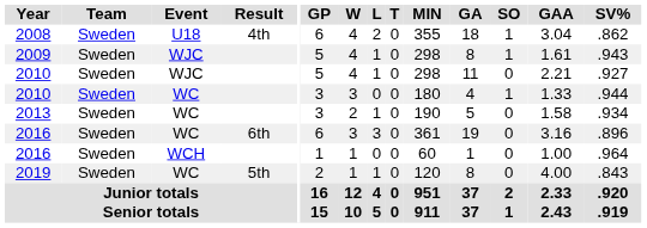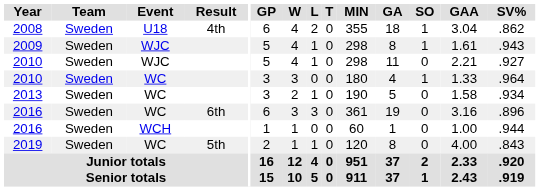 <table border="0" cellpadding="1" cellspacing="0" ID="Table3" style="text-align:center; width:40em">
 <tr bgcolor="#e0e0e0">
 <th>Year</th>
 <th>Team</th>
 <th>Event</th>
 <th>Result</th>
 <th rowspan="99" bgcolor="#ffffff"></th>
 <th>GP</th>
 <th>W</th>
 <th>L</th>
 <th>T</th>
 <th>MIN</th>
 <th>GA</th>
 <th>SO</th>
 <th>GAA</th>
 <th>SV%</th>
 </tr>
 <tr>
 <td><a href='#'>2008</a></td>
 <td><a href='#'>Sweden</a></td>
 <td><a href='#'>U18</a></td>
 <td>4th</td>
 <td>6</td>
 <td>4</td>
 <td>2</td>
 <td>0</td>
 <td>355</td>
 <td>18</td>
 <td>1</td>
 <td>3.04</td>
 <td>.862</td>
 </tr>
 <tr bgcolor="#f0f0f0">
 <td><a href='#'>2009</a></td>
 <td>Sweden</td>
 <td><a href='#'>WJC</a></td>
 <td></td>
 <td>5</td>
 <td>4</td>
 <td>1</td>
 <td>0</td>
 <td>298</td>
 <td>8</td>
 <td>1</td>
 <td>1.61</td>
 <td>.943</td>
 </tr>
 <tr>
 <td><a href='#'>2010</a></td>
 <td>Sweden</td>
 <td>WJC</td>
 <td></td>
 <td>5</td>
 <td>4</td>
 <td>1</td>
 <td>0</td>
 <td>298</td>
 <td>11</td>
 <td>0</td>
 <td>2.21</td>
 <td>.927</td>
 </tr>
 <tr bgcolor="#f0f0f0">
 <td><a href='#'>2010</a></td>
 <td><a href='#'>Sweden</a></td>
 <td><a href='#'>WC</a></td>
 <td></td>
 <td>3</td>
 <td>3</td>
 <td>0</td>
 <td>0</td>
 <td>180</td>
 <td>4</td>
 <td>1</td>
 <td>1.33</td>
-<td>.944</td>
+<td>.964</td>
 </tr>
 <tr>
 <td><a href='#'>2013</a></td>
 <td>Sweden</td>
 <td>WC</td>
 <td></td>
 <td>3</td>
 <td>2</td>
 <td>1</td>
 <td>0</td>
 <td>190</td>
 <td>5</td>
 <td>0</td>
 <td>1.58</td>
 <td>.934</td>
 </tr>
 <tr bgcolor="#f0f0f0">
 <td><a href='#'>2016</a></td>
 <td>Sweden</td>
 <td>WC</td>
 <td>6th</td>
 <td>6</td>
 <td>3</td>
 <td>3</td>
 <td>0</td>
 <td>361</td>
 <td>19</td>
 <td>0</td>
 <td>3.16</td>
 <td>.896</td>
 </tr>
 <tr>
 <td><a href='#'>2016</a></td>
 <td>Sweden</td>
 <td><a href='#'>WCH</a></td>
 <td></td>
 <td>1</td>
 <td>1</td>
 <td>0</td>
 <td>0</td>
 <td>60</td>
 <td>1</td>
 <td>0</td>
 <td>1.00</td>
-<td>.964</td>
+<td>.944</td>
 </tr>
 <tr bgcolor="#f0f0f0">
 <td><a href='#'>2019</a></td>
 <td>Sweden</td>
 <td>WC</td>
 <td>5th</td>
 <td>2</td>
 <td>1</td>
 <td>1</td>
 <td>0</td>
 <td>120</td>
 <td>8</td>
 <td>0</td>
 <td>4.00</td>
 <td>.843</td>
 </tr>
 <tr bgcolor="#e0e0e0">
 <th colspan="4">Junior totals</th>
 <th>16</th>
 <th>12</th>
 <th>4</th>
 <th>0</th>
 <th>951</th>
 <th>37</th>
 <th>2</th>
 <th>2.33</th>
 <th>.920</th>
 </tr>
 <tr bgcolor="#e0e0e0">
 <th colspan="4">Senior totals</th>
 <th>15</th>
 <th>10</th>
 <th>5</th>
 <th>0</th>
 <th>911</th>
 <th>37</th>
 <th>1</th>
 <th>2.43</th>
 <th>.919</th>
 </tr>
 </table>
